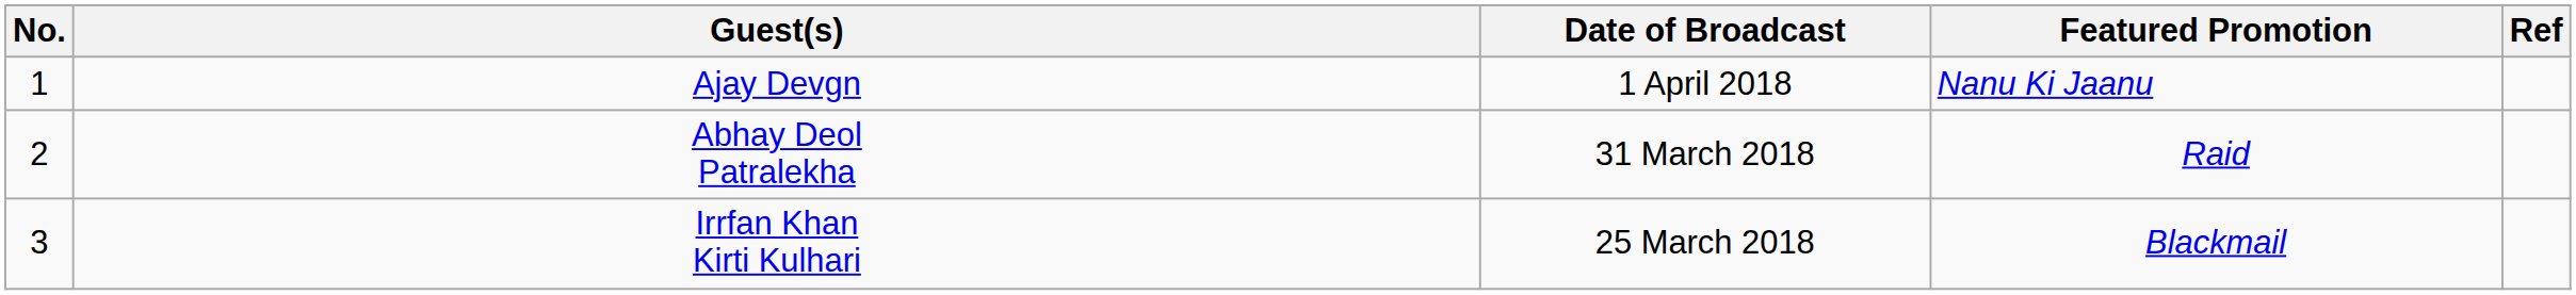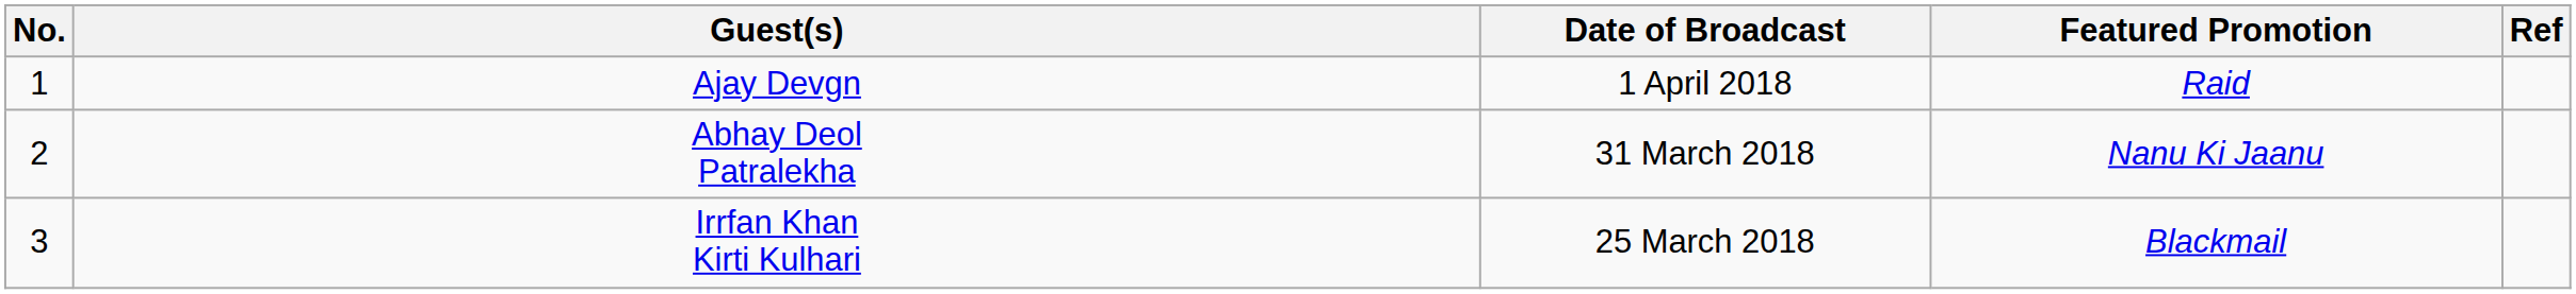 <table class="wikitable">
 <tr>
 <th style="width:2%">No.</th>
 <th style="width:57%">Guest(s)</th>
 <th style="width:18%">Date of Broadcast</th>
 <th style="width:23%">Featured Promotion</th>
 <th style="width:3%">Ref</th>
 </tr>
 <tr>
 <td style="text-align:center;">1</td>
 <td style="text-align:center;"><a href='#'>Ajay Devgn</a></td>
 <td style="text-align:center;">1 April 2018</td>
-<td><em><a href='#'>Nanu Ki Jaanu</a></em></td>
+<td style="text-align:center;"><em><a href='#'>Raid</a></em></td>
 <td style="text-align:center;"></td>
 </tr>
 <tr style="text-align:center;">
 <td>2</td>
 <td><a href='#'>Abhay Deol</a><br><a href='#'>Patralekha</a></td>
 <td>31 March 2018</td>
-<td style="text-align:center;"><em><a href='#'>Raid</a></em></td>
+<td><em><a href='#'>Nanu Ki Jaanu</a></em></td>
 <td style="text-align:center;"></td>
 </tr>
 <tr>
 <td style="text-align:center;">3</td>
 <td style="text-align:center;"><a href='#'>Irrfan Khan</a><br><a href='#'>Kirti Kulhari</a></td>
 <td style="text-align:center;">25 March 2018</td>
 <td style="text-align:center;"><em><a href='#'>Blackmail</a></em></td>
 <td style="text-align:center;"></td>
 </tr>
 </table>
